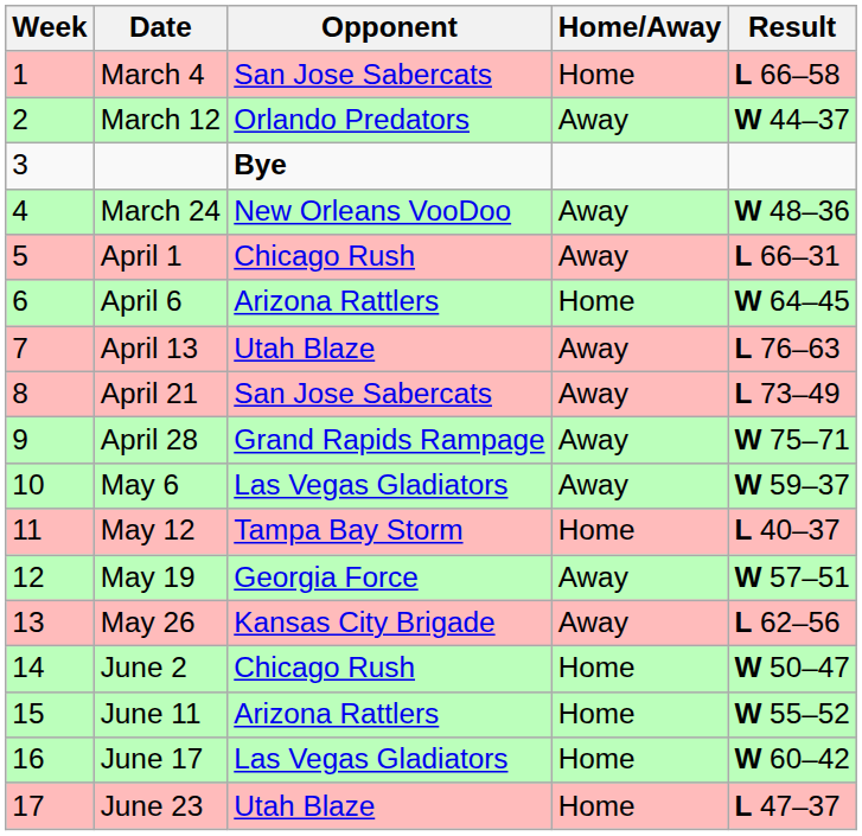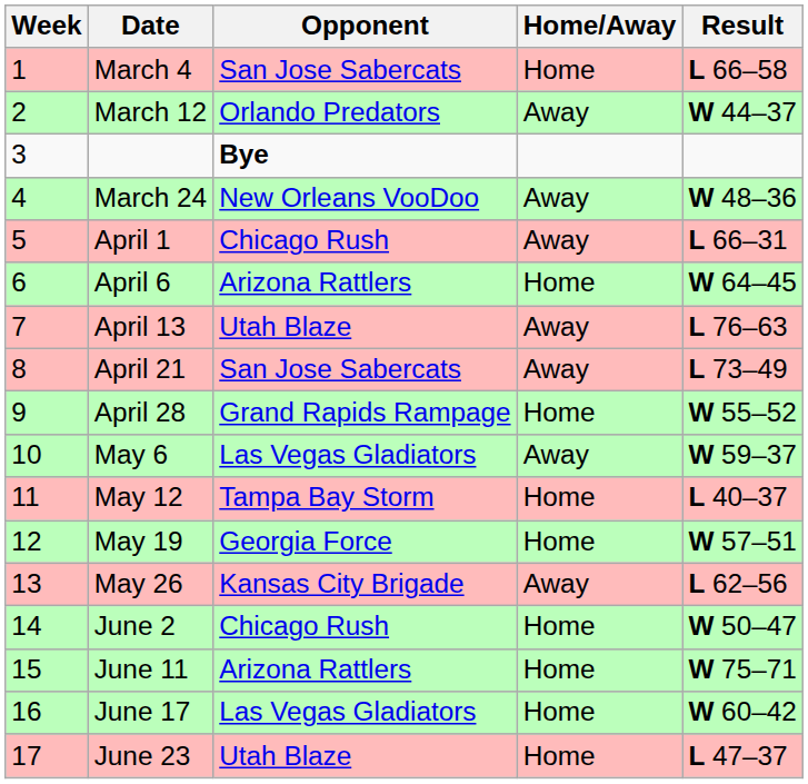 <table class="wikitable">
 <tr>
 <th>Week</th>
 <th>Date</th>
 <th>Opponent</th>
 <th>Home/Away</th>
 <th>Result</th>
 </tr>
 <tr bgcolor="ffbbbb">
 <td>1</td>
 <td>March 4</td>
 <td><a href='#'>San Jose Sabercats</a></td>
 <td>Home</td>
 <td><strong>L</strong> 66–58</td>
 </tr>
 <tr bgcolor="bbffbb">
 <td>2</td>
 <td>March 12</td>
 <td><a href='#'>Orlando Predators</a></td>
 <td>Away</td>
 <td><strong>W</strong> 44–37</td>
 </tr>
 <tr>
 <td>3</td>
 <td></td>
 <td><strong>Bye</strong></td>
 <td></td>
 <td></td>
 </tr>
 <tr bgcolor="bbffbb">
 <td>4</td>
 <td>March 24</td>
 <td><a href='#'>New Orleans VooDoo</a></td>
 <td>Away</td>
 <td><strong>W</strong> 48–36</td>
 </tr>
 <tr bgcolor="ffbbbb">
 <td>5</td>
 <td>April 1</td>
 <td><a href='#'>Chicago Rush</a></td>
 <td>Away</td>
 <td><strong>L</strong> 66–31</td>
 </tr>
 <tr bgcolor="bbffbb">
 <td>6</td>
 <td>April 6</td>
 <td><a href='#'>Arizona Rattlers</a></td>
 <td>Home</td>
 <td><strong>W</strong> 64–45</td>
 </tr>
 <tr bgcolor="ffbbbb">
 <td>7</td>
 <td>April 13</td>
 <td><a href='#'>Utah Blaze</a></td>
 <td>Away</td>
 <td><strong>L</strong> 76–63</td>
 </tr>
 <tr bgcolor="ffbbbb">
 <td>8</td>
 <td>April 21</td>
 <td><a href='#'>San Jose Sabercats</a></td>
 <td>Away</td>
 <td><strong>L</strong> 73–49</td>
 </tr>
 <tr bgcolor="bbffbb">
 <td>9</td>
 <td>April 28</td>
 <td><a href='#'>Grand Rapids Rampage</a></td>
-<td>Away</td>
-<td><strong>W</strong> 75–71</td>
+<td>Home</td>
+<td><strong>W</strong> 55–52</td>
 </tr>
 <tr bgcolor="bbffbb">
 <td>10</td>
 <td>May 6</td>
 <td><a href='#'>Las Vegas Gladiators</a></td>
 <td>Away</td>
 <td><strong>W</strong> 59–37</td>
 </tr>
 <tr bgcolor="ffbbbb">
 <td>11</td>
 <td>May 12</td>
 <td><a href='#'>Tampa Bay Storm</a></td>
 <td>Home</td>
 <td><strong>L</strong> 40–37</td>
 </tr>
 <tr bgcolor="bbffbb">
 <td>12</td>
 <td>May 19</td>
 <td><a href='#'>Georgia Force</a></td>
-<td>Away</td>
+<td>Home</td>
 <td><strong>W</strong> 57–51</td>
 </tr>
 <tr bgcolor="ffbbbb">
 <td>13</td>
 <td>May 26</td>
 <td><a href='#'>Kansas City Brigade</a></td>
 <td>Away</td>
 <td><strong>L</strong> 62–56</td>
 </tr>
 <tr bgcolor="bbffbb">
 <td>14</td>
 <td>June 2</td>
 <td><a href='#'>Chicago Rush</a></td>
 <td>Home</td>
 <td><strong>W</strong> 50–47</td>
 </tr>
 <tr bgcolor="bbffbb">
 <td>15</td>
 <td>June 11</td>
 <td><a href='#'>Arizona Rattlers</a></td>
 <td>Home</td>
-<td><strong>W</strong> 55–52</td>
+<td><strong>W</strong> 75–71</td>
 </tr>
 <tr bgcolor="bbffbb">
 <td>16</td>
 <td>June 17</td>
 <td><a href='#'>Las Vegas Gladiators</a></td>
 <td>Home</td>
 <td><strong>W</strong> 60–42</td>
 </tr>
 <tr bgcolor="ffbbbb">
 <td>17</td>
 <td>June 23</td>
 <td><a href='#'>Utah Blaze</a></td>
 <td>Home</td>
 <td><strong>L</strong> 47–37</td>
 </tr>
 </table>
